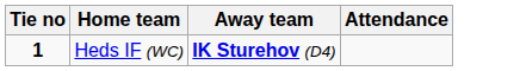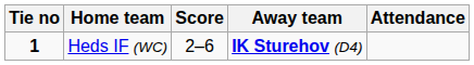 <table class="wikitable" style="text-align:center">
 <tr>
 <th style= width="40px">Tie no</th>
 <th style= width="150px">Home team</th>
+<th style= width="60px">Score</th>
 <th style= width="150px">Away team</th>
 <th style= width="30px">Attendance</th>
 </tr>
 <tr>
 <td><strong>1</strong></td>
 <td><a href='#'>Heds IF</a> <em><small>(WC)</small></em></td>
+<td>2–6</td>
 <td><strong><a href='#'>IK Sturehov</a></strong> <em><small>(D4)</small></em></td>
 <td></td>
 </tr>
 </table>
